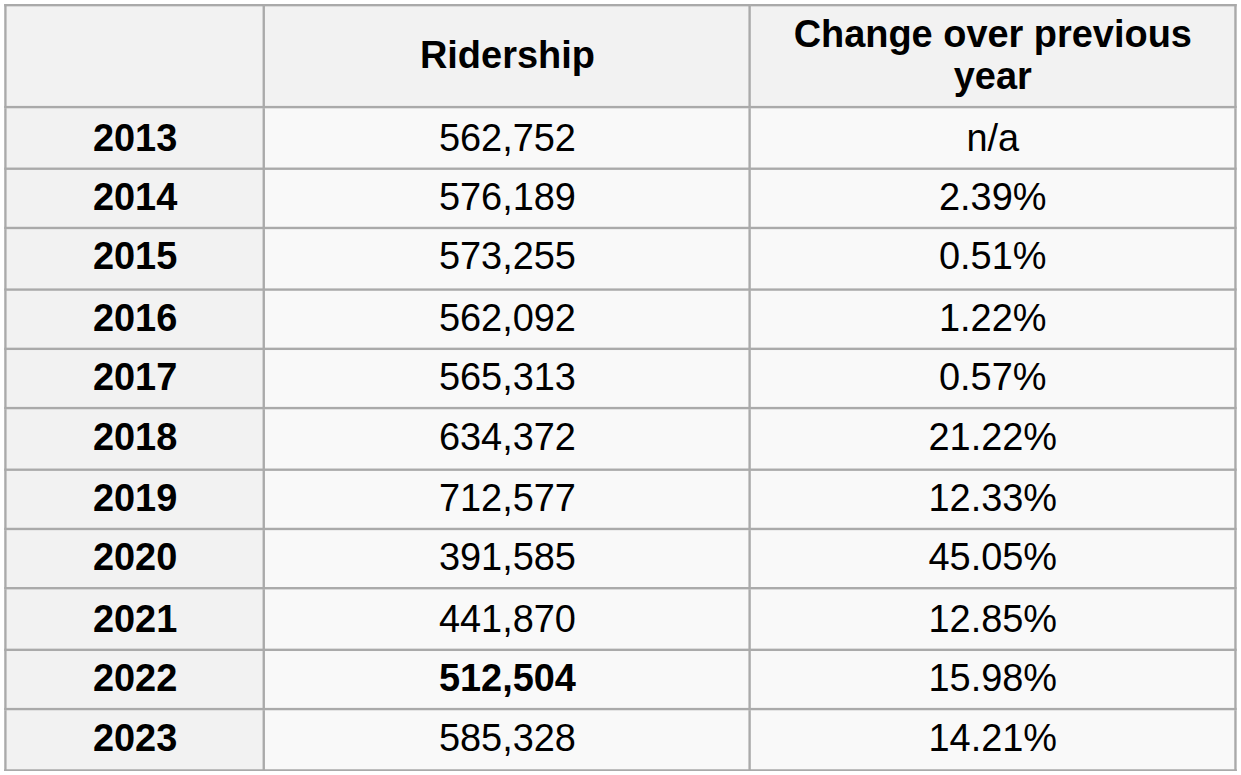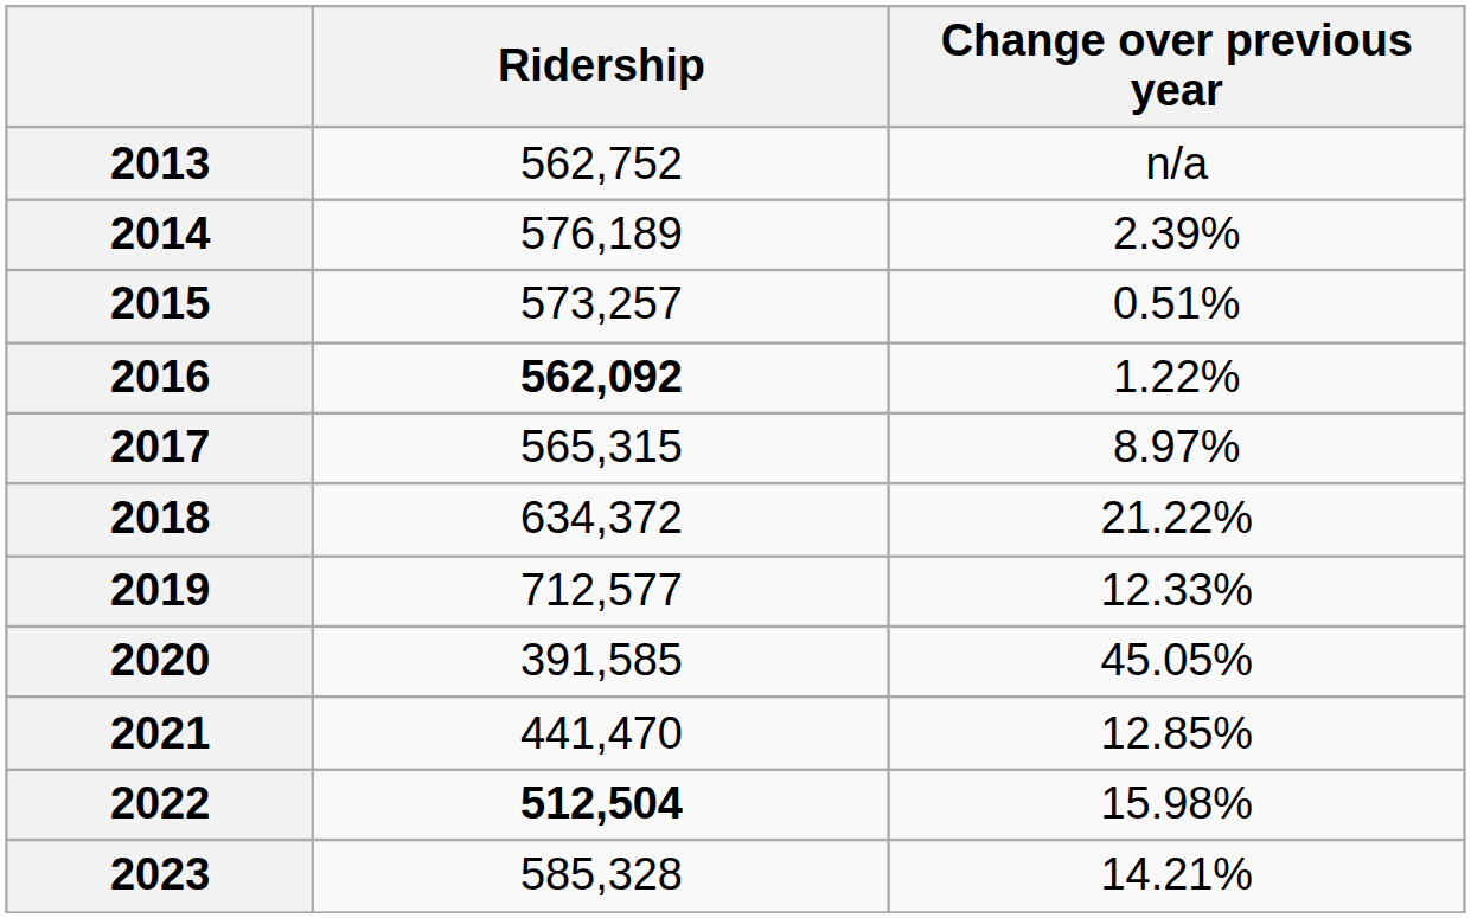 <table class="wikitable"  style="text-align:center; width:520px; margin:auto;">
 <tr>
 <th style="width:50px"></th>
 <th style="width:100px">Ridership</th>
 <th style="width:100px">Change over previous year</th>
 </tr>
 <tr>
 <th>2013</th>
 <td>562,752</td>
 <td>n/a</td>
 </tr>
 <tr>
 <th>2014</th>
 <td>576,189</td>
 <td>2.39%</td>
 </tr>
 <tr>
 <th>2015</th>
-<td>573,255</td>
+<td>573,257</td>
 <td>0.51%</td>
 </tr>
 <tr>
 <th>2016</th>
-<td>562,092</td>
+<td><strong>562,092</strong></td>
 <td>1.22%</td>
 </tr>
 <tr>
 <th>2017</th>
-<td>565,313</td>
-<td>0.57%</td>
+<td>565,315</td>
+<td>8.97%</td>
 </tr>
 <tr>
 <th>2018</th>
 <td>634,372</td>
 <td>21.22%</td>
 </tr>
 <tr>
 <th>2019</th>
 <td>712,577</td>
 <td>12.33%</td>
 </tr>
 <tr>
 <th>2020</th>
 <td>391,585</td>
 <td>45.05%</td>
 </tr>
 <tr>
 <th>2021</th>
-<td>441,870</td>
+<td>441,470</td>
 <td>12.85%</td>
 </tr>
 <tr>
 <th>2022</th>
 <td><strong>512,504</strong></td>
 <td>15.98%</td>
 </tr>
 <tr>
 <th>2023</th>
 <td>585,328</td>
 <td>14.21%</td>
 </tr>
 <tr>
 </tr>
 </table>
